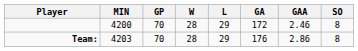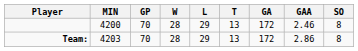 <table class="wikitable sortable" width="60%">
 <tr>
 <th bgcolor="#DDDDFF" width="10%">Player</th>
 <th width="3%" bgcolor="#DDDDFF" title="Minutes played">MIN</th>
 <th width="3%" bgcolor="#DDDDFF" title="Games played in">GP</th>
 <th width="3%" bgcolor="#DDDDFF" title="Wins">W</th>
 <th width="3%" bgcolor="#DDDDFF"title="Losses">L</th>
+<th width="3%" bgcolor="#DDDDFF" title="Ties">T</th>
 <th width="3%" bgcolor="#DDDDFF" title="Goals against">GA</th>
 <th width="3%" bgcolor="#DDDDFF" title="Goals against average">GAA</th>
 <th width="3%" bgcolor="#DDDDFF"title="Shut-outs">SO</th>
 </tr>
 <tr align="center">
 <td align="right"></td>
 <td>4200</td>
 <td>70</td>
 <td>28</td>
 <td>29</td>
+<td>13</td>
 <td>172</td>
 <td>2.46</td>
 <td>8</td>
 </tr>
 <tr align="center">
 <td align="right"><strong>Team:</strong></td>
 <td>4203</td>
 <td>70</td>
 <td>28</td>
 <td>29</td>
-<td>176</td>
+<td>13</td>
+<td>172</td>
 <td>2.86</td>
 <td>8</td>
 </tr>
 </table>
